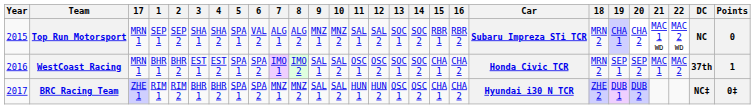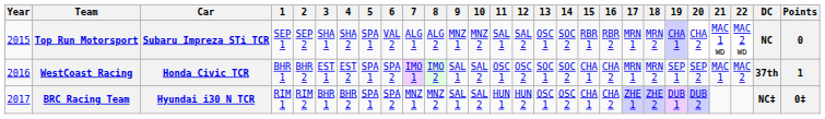 <table class="wikitable" style="text-align:center; font-size:85%">
 <tr>
 <th>Year</th>
 <th>Team</th>
-<th>17</th>
+<th>Car</th>
 <th>1</th>
 <th>2</th>
 <th>3</th>
 <th>4</th>
 <th>5</th>
 <th>6</th>
 <th>7</th>
 <th>8</th>
 <th>9</th>
 <th>10</th>
 <th>11</th>
 <th>12</th>
 <th>13</th>
 <th>14</th>
 <th>15</th>
 <th>16</th>
-<th>Car</th>
+<th>17</th>
 <th>18</th>
 <th>19</th>
 <th>20</th>
 <th>21</th>
 <th>22</th>
 <th>DC</th>
 <th>Points</th>
 </tr>
 <tr>
 <td><a href='#'>2015</a></td>
 <th nowrap><a href='#'>Top Run Motorsport</a></th>
-<td><a href='#'>MRN<br>1</a></td>
+<th nowrap><a href='#'>Subaru Impreza STi TCR</a></th>
 <td><a href='#'>SEP<br>1</a></td>
 <td><a href='#'>SEP<br>2</a></td>
 <td><a href='#'>SHA<br>1</a></td>
 <td><a href='#'>SHA<br>2</a></td>
 <td><a href='#'>SPA<br>1</a></td>
 <td><a href='#'>VAL<br>2</a></td>
 <td><a href='#'>ALG<br>1</a></td>
 <td><a href='#'>ALG<br>2</a></td>
 <td><a href='#'>MNZ<br>1</a></td>
 <td><a href='#'>MNZ<br>2</a></td>
 <td><a href='#'>SAL<br>1</a></td>
 <td><a href='#'>SAL<br>2</a></td>
-<td><a href='#'>SOC<br>1</a></td>
+<td><a href='#'>OSC<br>1</a></td>
 <td><a href='#'>SOC<br>2</a></td>
 <td><a href='#'>RBR<br>1</a></td>
 <td><a href='#'>RBR<br>2</a></td>
-<th nowrap><a href='#'>Subaru Impreza STi TCR</a></th>
+<td><a href='#'>MRN<br>1</a></td>
 <td><a href='#'>MRN<br>2</a></td>
 <td style="background:#CFCFFF;"><a href='#'>CHA<br>1</a><br></td>
 <td style="background:#FFFFFF;"><a href='#'>CHA<br>2</a><br></td>
 <td style="background:#FFFFFF;"><a href='#'>MAC<br>1</a><br><small>WD</small></td>
 <td style="background:#FFFFFF;"><a href='#'>MAC<br>2</a><br><small>WD</small></td>
 <th>NC</th>
 <th>0</th>
 </tr>
 <tr>
 <td><a href='#'>2016</a></td>
 <th nowrap><a href='#'>WestCoast Racing</a></th>
-<td><a href='#'>MRN<br>1</a></td>
+<th nowrap><a href='#'>Honda Civic TCR</a></th>
 <td><a href='#'>BHR<br>1</a></td>
 <td><a href='#'>BHR<br>2</a></td>
 <td><a href='#'>EST<br>1</a></td>
 <td><a href='#'>EST<br>2</a></td>
 <td><a href='#'>SPA<br>1</a></td>
 <td><a href='#'>SPA<br>2</a></td>
 <td style="background:#EFCFFF;"><a href='#'>IMO<br>1</a><br></td>
 <td style="background:#DFFFDF;"><a href='#'>IMO<br>2</a><br></td>
 <td><a href='#'>SAL<br>1</a></td>
 <td><a href='#'>SAL<br>2</a></td>
 <td><a href='#'>OSC<br>1</a></td>
 <td><a href='#'>OSC<br>2</a></td>
 <td><a href='#'>SOC<br>1</a></td>
 <td><a href='#'>SOC<br>2</a></td>
 <td><a href='#'>CHA<br>1</a></td>
 <td><a href='#'>CHA<br>2</a></td>
-<th nowrap><a href='#'>Honda Civic TCR</a></th>
+<td><a href='#'>MRN<br>1</a></td>
 <td><a href='#'>MRN<br>2</a></td>
 <td><a href='#'>SEP<br>1</a></td>
 <td><a href='#'>SEP<br>2</a></td>
 <td><a href='#'>MAC<br>1</a></td>
 <td><a href='#'>MAC<br>2</a></td>
 <th>37th</th>
 <th>1</th>
 </tr>
 <tr>
 <td><a href='#'>2017</a></td>
 <th nowrap><a href='#'>BRC Racing Team</a></th>
-<td style="background:#CFCFFF;"><a href='#'>ZHE<br>1</a><br></td>
+<th nowrap><a href='#'>Hyundai i30 N TCR</a></th>
 <td><a href='#'>RIM<br>1</a></td>
 <td><a href='#'>RIM<br>2</a></td>
 <td><a href='#'>BHR<br>1</a></td>
 <td><a href='#'>BHR<br>2</a></td>
 <td><a href='#'>SPA<br>1</a></td>
 <td><a href='#'>SPA<br>2</a></td>
 <td><a href='#'>MNZ<br>1</a></td>
 <td><a href='#'>MNZ<br>2</a></td>
 <td><a href='#'>SAL<br>1</a></td>
 <td><a href='#'>SAL<br>2</a></td>
 <td><a href='#'>HUN<br>1</a></td>
 <td><a href='#'>HUN<br>2</a></td>
 <td><a href='#'>OSC<br>1</a></td>
 <td><a href='#'>OSC<br>2</a></td>
 <td><a href='#'>CHA<br>1</a></td>
 <td><a href='#'>CHA<br>2</a></td>
-<th nowrap><a href='#'>Hyundai i30 N TCR</a></th>
+<td style="background:#CFCFFF;"><a href='#'>ZHE<br>1</a><br></td>
 <td style="background:#CFCFFF;"><a href='#'>ZHE<br>2</a><br></td>
 <td style="background:#EFCFFF;"><a href='#'>DUB<br>1</a><br></td>
 <td style="background:#CFCFFF;"><a href='#'>DUB<br>2</a><br></td>
 <td></td>
 <td></td>
 <th>NC‡</th>
 <th>0‡</th>
 </tr>
 </table>
